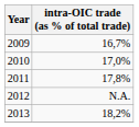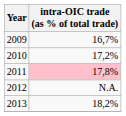 <table class="wikitable sortable" style="text-align:right">
 <tr>
 <th>Year</th>
 <th>intra-OIC trade<br>(as % of total trade)</th>
 </tr>
 <tr>
 <td align="left">2009</td>
 <td>16,7%</td>
 </tr>
 <tr>
 <td align="left">2010</td>
-<td>17,0%</td>
+<td>17,2%</td>
 </tr>
 <tr>
 <td align="left">2011</td>
-<td>17,8%</td>
+<td style="background: pink;">17,8%</td>
 </tr>
 <tr>
 <td align="left">2012</td>
 <td>N.A.</td>
 </tr>
 <tr>
 <td align="left">2013</td>
 <td>18,2%</td>
 </tr>
 <tr>
 </tr>
 </table>
